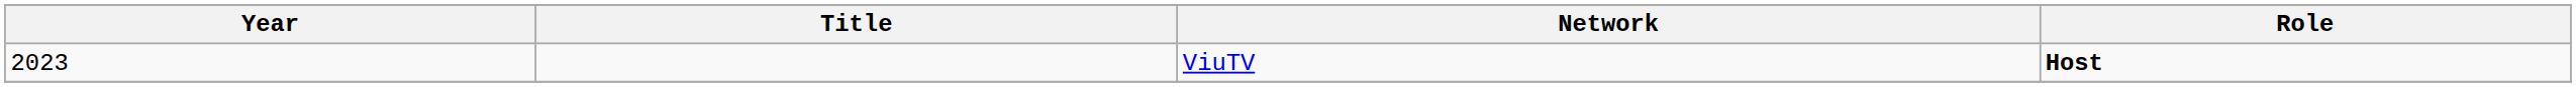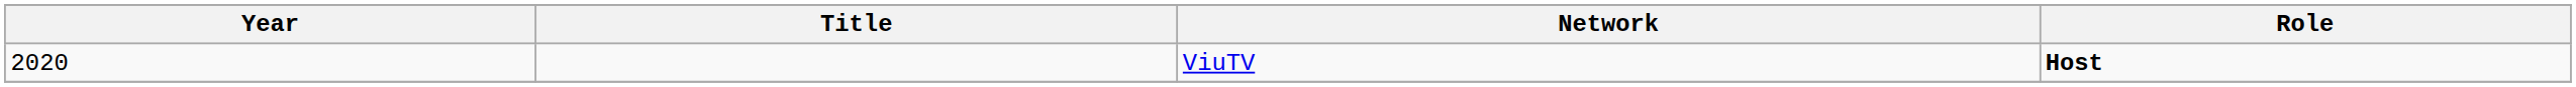 <table class="wikitable" width="70%">
 <tr style="background:#FFF; color:#000" align=center>
 </tr>
 <tr>
 <th scope="col">Year</th>
 <th scope="col">Title</th>
 <th scope="col">Network</th>
 <th scope="col">Role</th>
 </tr>
 <tr>
-<td>2023</td>
+<td>2020</td>
 <td><em></em></td>
 <td><a href='#'>ViuTV</a></td>
 <td><strong>Host</strong></td>
 </tr>
 <tr>
 </tr>
 </table>
